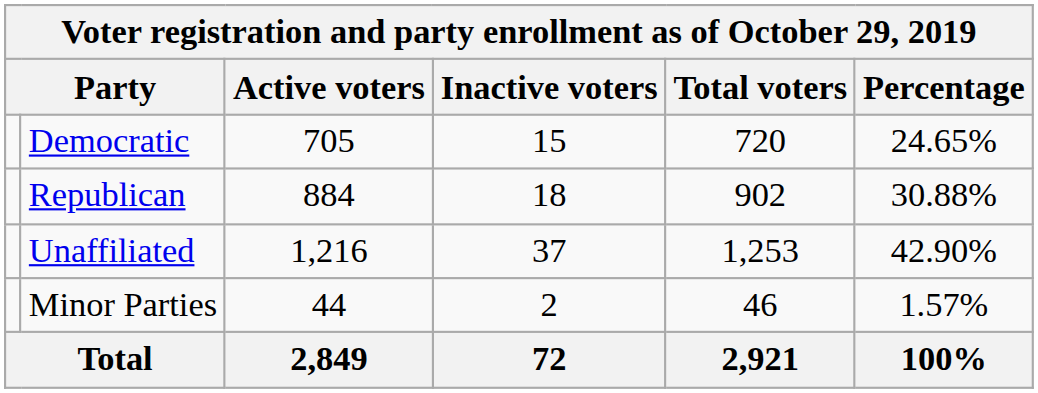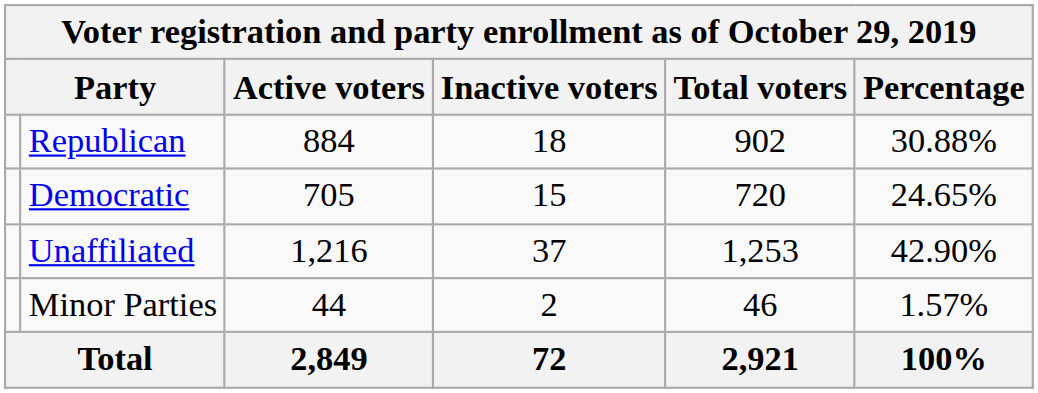 <table class=wikitable>
 <tr>
 <th colspan = 6>Voter registration and party enrollment as of October 29, 2019</th>
 </tr>
 <tr>
 <th colspan = 2>Party</th>
 <th>Active voters</th>
 <th>Inactive voters</th>
 <th>Total voters</th>
 <th>Percentage</th>
 </tr>
 <tr>
 <td></td>
+<td><a href='#'>Republican</a></td>
+<td align = center>884</td>
+<td align = center>18</td>
+<td align = center>902</td>
+<td align = center>30.88%</td>
+</tr>
+<tr>
+<td></td>
 <td><a href='#'>Democratic</a></td>
 <td align = center>705</td>
 <td align = center>15</td>
 <td align = center>720</td>
 <td align = center>24.65%</td>
-</tr>
-<tr>
-<td></td>
-<td><a href='#'>Republican</a></td>
-<td align = center>884</td>
-<td align = center>18</td>
-<td align = center>902</td>
-<td align = center>30.88%</td>
 </tr>
 <tr>
 <td></td>
 <td><a href='#'>Unaffiliated</a></td>
 <td align = center>1,216</td>
 <td align = center>37</td>
 <td align = center>1,253</td>
 <td align = center>42.90%</td>
 </tr>
 <tr>
 <td></td>
 <td>Minor Parties</td>
 <td align = center>44</td>
 <td align = center>2</td>
 <td align = center>46</td>
 <td align = center>1.57%</td>
 </tr>
 <tr>
 <th colspan = 2>Total</th>
 <th align = center>2,849</th>
 <th align = center>72</th>
 <th align = center>2,921</th>
 <th align = center>100%</th>
 </tr>
 </table>
